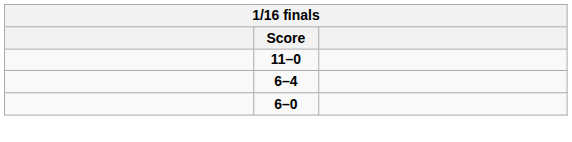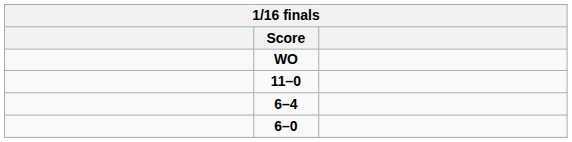 <table class="wikitable" style="text-align: center; font-size:90% ">
 <tr>
 <th colspan=3>1/16 finals</th>
 </tr>
 <tr>
 <th align="right" width="250"></th>
 <th width="60">Score</th>
 <th align="left" width="250"></th>
+</tr>
+<tr>
+<td align=left><strong></strong></td>
+<td align=center><strong>WO</strong></td>
+<td align=left><s></s></td>
 </tr>
 <tr>
 <td align=left><strong></strong></td>
 <td align=center><strong>11–0</strong></td>
 <td align=left></td>
 </tr>
 <tr>
 <td align=left><strong></strong></td>
 <td align=center><strong>6–4</strong></td>
 <td align=left></td>
 </tr>
 <tr>
 <td align=left><strong></strong></td>
 <td align=center><strong>6–0</strong></td>
 <td align=left></td>
 </tr>
 </table>
